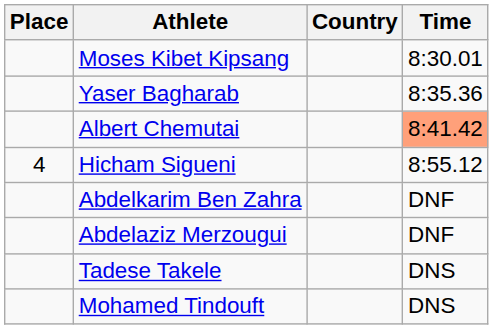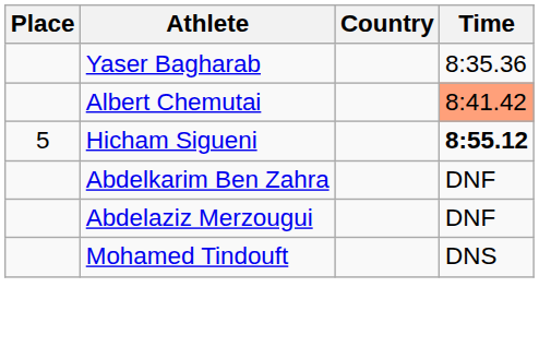 <table class="wikitable">
 <tr>
 <th>Place</th>
 <th>Athlete</th>
 <th>Country</th>
 <th>Time</th>
-</tr>
-<tr>
-<td align=center></td>
-<td><a href='#'>Moses Kibet Kipsang</a></td>
-<td></td>
-<td>8:30.01</td>
 </tr>
 <tr>
 <td align=center></td>
 <td><a href='#'>Yaser Bagharab</a></td>
 <td></td>
 <td>8:35.36</td>
 </tr>
 <tr>
 <td align=center></td>
 <td><a href='#'>Albert Chemutai</a></td>
 <td></td>
 <td style="background: lightsalmon;">8:41.42</td>
 </tr>
 <tr>
-<td align=center>4</td>
+<td align=center>5</td>
 <td><a href='#'>Hicham Sigueni</a></td>
 <td></td>
-<td>8:55.12</td>
+<td><strong>8:55.12</strong></td>
 </tr>
 <tr>
 <td align=center></td>
 <td><a href='#'>Abdelkarim Ben Zahra</a></td>
 <td></td>
 <td>DNF</td>
 </tr>
 <tr>
 <td align=center></td>
 <td><a href='#'>Abdelaziz Merzougui</a></td>
 <td></td>
 <td>DNF</td>
 </tr>
 <tr>
 <td align=center></td>
-<td><a href='#'>Tadese Takele</a></td>
-<td></td>
-<td>DNS</td>
-</tr>
-<tr>
-<td align=center></td>
 <td><a href='#'>Mohamed Tindouft</a></td>
 <td></td>
 <td>DNS</td>
 </tr>
 </table>
